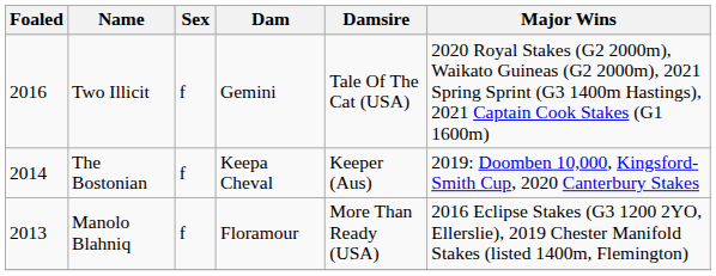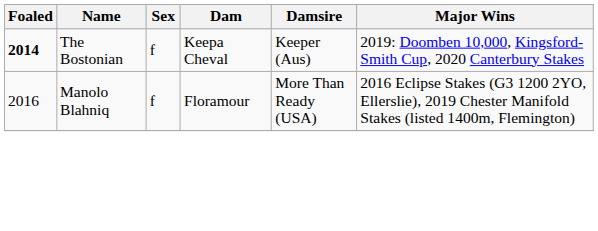 <table class = "wikitable sortable">
 <tr bgcolor="LightSteelBlue" align="center">
 <th width="35px">Foaled</th>
 <th width="120px">Name</th>
 <th width="35px">Sex</th>
 <th width="120px">Dam</th>
 <th width="120px">Damsire</th>
 <th width="510px">Major Wins</th>
 </tr>
 <tr>
-<td>2016</td>
-<td>Two Illicit</td>
-<td>f</td>
-<td>Gemini</td>
-<td>Tale Of The Cat (USA)</td>
-<td>2020 Royal Stakes (G2 2000m), Waikato Guineas (G2 2000m), 2021 Spring Sprint (G3 1400m Hastings), 2021 <a href='#'>Captain Cook Stakes</a> (G1 1600m)</td>
-</tr>
-<tr>
-<td>2014</td>
+<td><strong>2014</strong></td>
 <td>The Bostonian</td>
 <td>f</td>
 <td>Keepa Cheval</td>
 <td>Keeper (Aus)</td>
 <td>2019: <a href='#'>Doomben 10,000</a>, <a href='#'>Kingsford-Smith Cup</a>, 2020 <a href='#'>Canterbury Stakes</a></td>
 </tr>
 <tr>
-<td>2013</td>
+<td>2016</td>
 <td>Manolo Blahniq</td>
 <td>f</td>
 <td>Floramour</td>
 <td>More Than Ready (USA)</td>
 <td>2016 Eclipse Stakes (G3 1200 2YO, Ellerslie), 2019 Chester Manifold Stakes (listed 1400m, Flemington)</td>
 </tr>
 <tr>
 </tr>
 </table>
